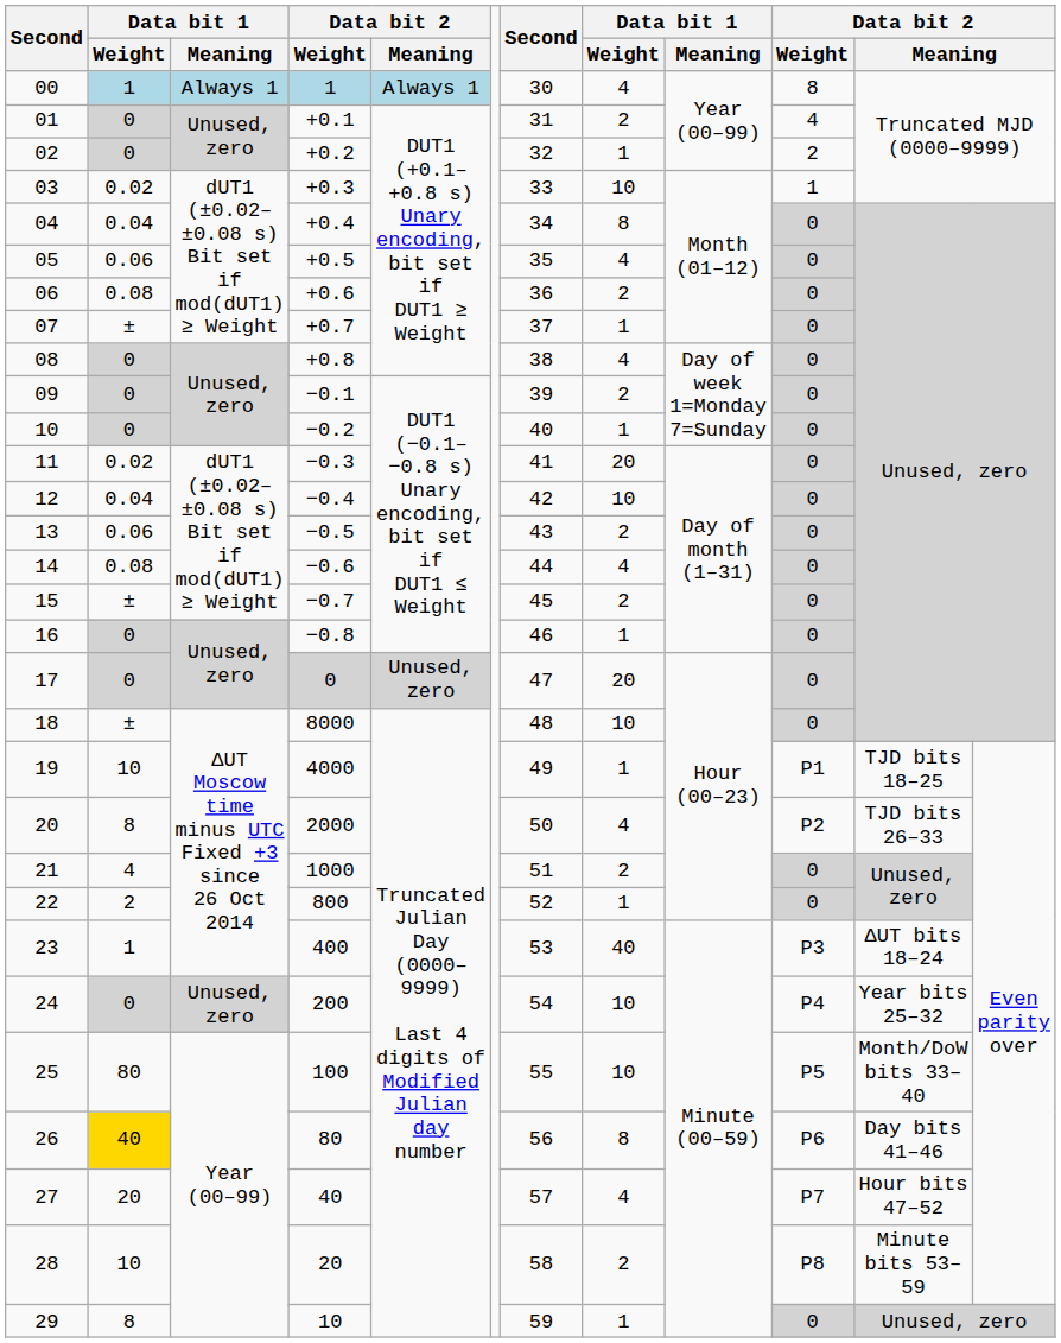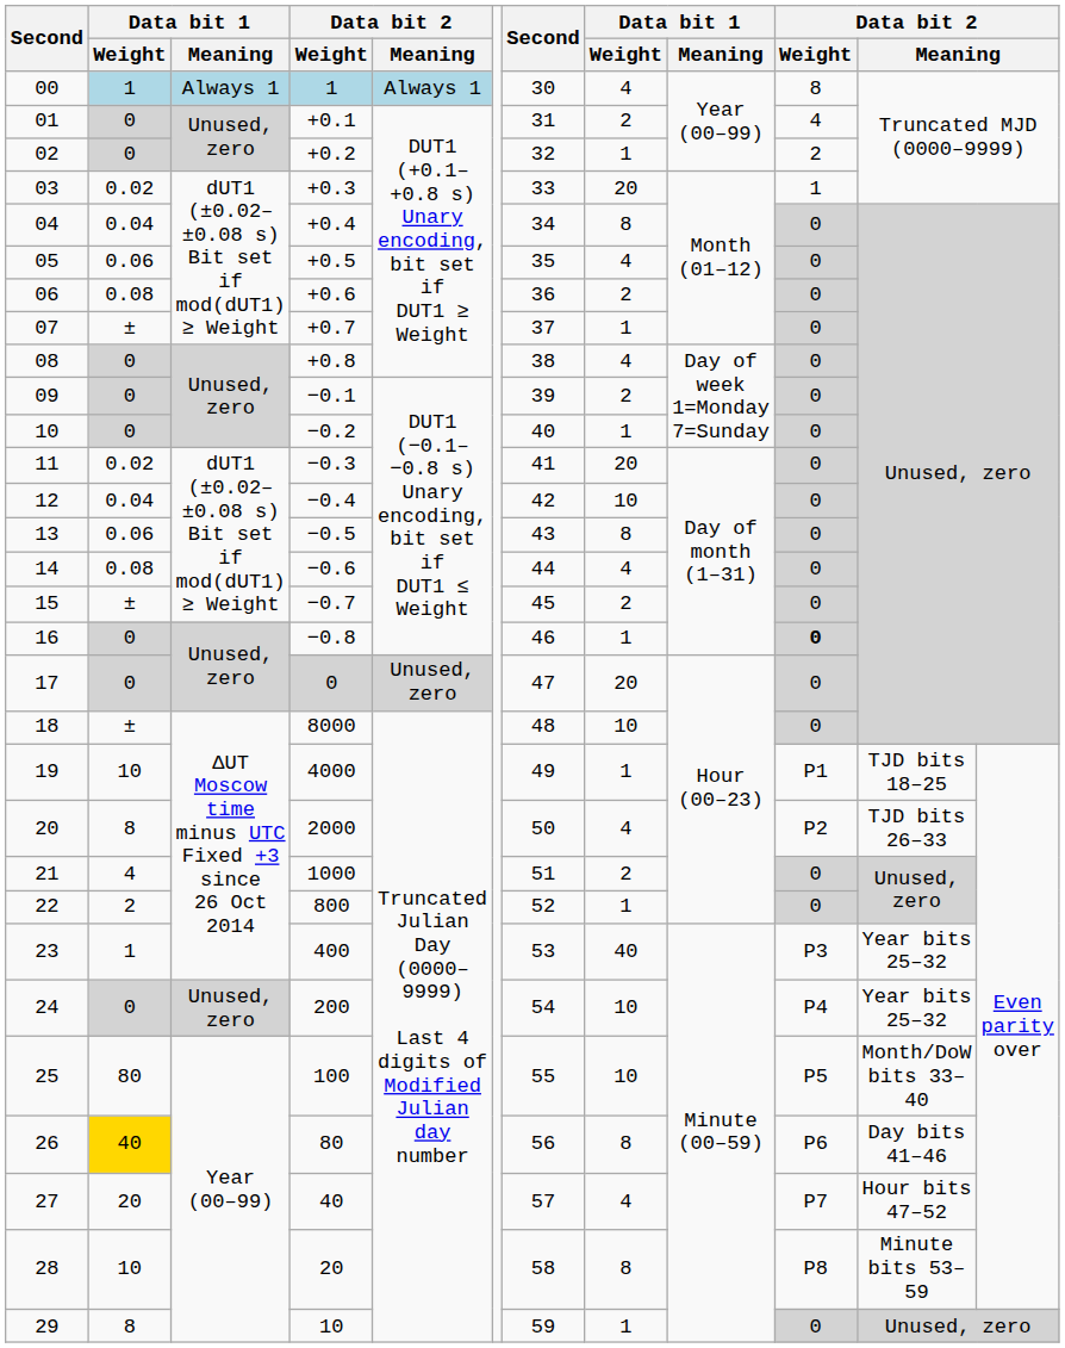 <table class="wikitable" style="text-align:center">
 <tr>
 <th rowspan=2>Second</th>
 <th colspan=2>Data bit 1</th>
 <th colspan=2>Data bit 2</th>
 <td rowspan=32></td>
 <th rowspan=2>Second</th>
 <th colspan=2>Data bit 1</th>
 <th colspan=3>Data bit 2</th>
 </tr>
 <tr>
 <th>Weight</th>
 <th>Meaning</th>
 <th>Weight</th>
 <th>Meaning</th>
 <th>Weight</th>
 <th>Meaning</th>
 <th>Weight</th>
 <th colspan=2>Meaning</th>
 </tr>
 <tr>
 <td>00</td>
 <td style="background:lightblue;">1</td>
 <td style="background:lightblue;">Always 1</td>
 <td style="background:lightblue;">1</td>
 <td style="background:lightblue;">Always 1</td>
 <td>30</td>
 <td>4</td>
 <td rowspan=3>Year<br>(00–99)</td>
 <td>8</td>
 <td rowspan=4 colspan=2>Truncated MJD<br>(0000–9999)</td>
 </tr>
 <tr>
 <td>01</td>
 <td style="background:lightgrey;">0</td>
 <td style="background:lightgrey;" rowspan="2">Unused, zero</td>
 <td>+0.1</td>
 <td rowspan=8>DUT1<br>(+0.1–+0.8 s)<br><a href='#'>Unary encoding</a>,<br>bit set if<br>DUT1 ≥ Weight</td>
 <td>31</td>
 <td>2</td>
 <td>4</td>
 </tr>
 <tr>
 <td>02</td>
 <td style="background:lightgrey;">0</td>
 <td>+0.2</td>
 <td>32</td>
 <td>1</td>
 <td>2</td>
 </tr>
 <tr>
 <td>03</td>
 <td>0.02</td>
 <td rowspan=5>dUT1<br>(±0.02–±0.08 s)<br>Bit set if<br>mod(dUT1) ≥ Weight</td>
 <td>+0.3</td>
 <td>33</td>
-<td>10</td>
+<td>20</td>
 <td rowspan=5>Month<br>(01–12)</td>
 <td>1</td>
 </tr>
 <tr>
 <td>04</td>
 <td>0.04</td>
 <td>+0.4</td>
 <td>34</td>
 <td>8</td>
 <td style="background:lightgrey;">0</td>
 <td style="background:lightgrey;" rowspan="15" colspan="2">Unused, zero</td>
 </tr>
 <tr>
 <td>05</td>
 <td>0.06</td>
 <td>+0.5</td>
 <td>35</td>
 <td>4</td>
 <td style="background:lightgrey;">0</td>
 </tr>
 <tr>
 <td>06</td>
 <td>0.08</td>
 <td>+0.6</td>
 <td>36</td>
 <td>2</td>
 <td style="background:lightgrey;">0</td>
 </tr>
 <tr>
 <td>07</td>
 <td>±</td>
 <td>+0.7</td>
 <td>37</td>
 <td>1</td>
 <td style="background:lightgrey;">0</td>
 </tr>
 <tr>
 <td>08</td>
 <td style="background:lightgrey;">0</td>
 <td style="background:lightgrey;" rowspan="3">Unused, zero</td>
 <td>+0.8</td>
 <td>38</td>
 <td>4</td>
 <td rowspan=3>Day of week<br>1=Monday<br>7=Sunday</td>
 <td style="background:lightgrey;">0</td>
 </tr>
 <tr>
 <td>09</td>
 <td style="background:lightgrey;">0</td>
 <td>−0.1</td>
 <td rowspan=8>DUT1<br>(−0.1–−0.8 s)<br>Unary encoding,<br>bit set if<br>DUT1 ≤ Weight</td>
 <td>39</td>
 <td>2</td>
 <td style="background:lightgrey;">0</td>
 </tr>
 <tr>
 <td>10</td>
 <td style="background:lightgrey;">0</td>
 <td>−0.2</td>
 <td>40</td>
 <td>1</td>
 <td style="background:lightgrey;">0</td>
 </tr>
 <tr>
 <td>11</td>
 <td>0.02</td>
 <td rowspan=5>dUT1<br>(±0.02–±0.08 s)<br>Bit set if<br>mod(dUT1) ≥ Weight<br></td>
 <td>−0.3</td>
 <td>41</td>
 <td>20</td>
 <td rowspan=6>Day of month<br>(1–31)</td>
 <td style="background:lightgrey;">0</td>
 </tr>
 <tr>
 <td>12</td>
 <td>0.04</td>
 <td>−0.4</td>
 <td>42</td>
 <td>10</td>
 <td style="background:lightgrey;">0</td>
 </tr>
 <tr>
 <td>13</td>
 <td>0.06</td>
 <td>−0.5</td>
 <td>43</td>
-<td>2</td>
+<td>8</td>
 <td style="background:lightgrey;">0</td>
 </tr>
 <tr>
 <td>14</td>
 <td>0.08</td>
 <td>−0.6</td>
 <td>44</td>
 <td>4</td>
 <td style="background:lightgrey;">0</td>
 </tr>
 <tr>
 <td>15</td>
 <td>±</td>
 <td>−0.7</td>
 <td>45</td>
 <td>2</td>
 <td style="background:lightgrey;">0</td>
 </tr>
 <tr>
 <td>16</td>
 <td style="background:lightgrey;">0</td>
 <td style="background:lightgrey;" rowspan="2">Unused, zero</td>
 <td>−0.8</td>
 <td>46</td>
 <td>1</td>
-<td style="background:lightgrey;">0</td>
+<td style="background:lightgrey;"><strong>0</strong></td>
 </tr>
 <tr>
 <td>17</td>
 <td style="background:lightgrey;">0</td>
 <td style="background:lightgrey;">0</td>
 <td style="background:lightgrey;">Unused, zero</td>
 <td>47</td>
 <td>20</td>
 <td rowspan=6>Hour<br>(00–23)</td>
 <td style="background:lightgrey;">0</td>
 </tr>
 <tr>
 <td>18</td>
 <td>±</td>
 <td rowspan=6>ΔUT<br><a href='#'>Moscow time</a><br>minus <a href='#'>UTC</a><br>Fixed <a href='#'>+3</a> since<br>26 Oct 2014</td>
 <td>8000</td>
 <td rowspan=12>Truncated<br>Julian Day<br>(0000–9999)<br><br>Last 4 digits of<br><a href='#'>Modified Julian<br>day</a> number</td>
 <td>48</td>
 <td>10</td>
 <td style="background:lightgrey;">0</td>
 </tr>
 <tr>
 <td>19</td>
 <td>10</td>
 <td>4000</td>
 <td>49</td>
 <td>1</td>
 <td>P1</td>
 <td>TJD bits 18–25</td>
 <td rowspan=10><a href='#'>Even<br>parity</a><br>over</td>
 </tr>
 <tr>
 <td>20</td>
 <td>8</td>
 <td>2000</td>
 <td>50</td>
 <td>4</td>
 <td>P2</td>
 <td>TJD bits 26–33</td>
 </tr>
 <tr>
 <td>21</td>
 <td>4</td>
 <td>1000</td>
 <td>51</td>
 <td>2</td>
 <td style="background:lightgrey;">0</td>
 <td style="background:lightgrey;" rowspan="2">Unused, zero</td>
 </tr>
 <tr>
 <td>22</td>
 <td>2</td>
 <td>800</td>
 <td>52</td>
 <td>1</td>
 <td style="background:lightgrey;">0</td>
 </tr>
 <tr>
 <td>23</td>
 <td>1</td>
 <td>400</td>
 <td>53</td>
 <td>40</td>
 <td rowspan=7>Minute<br>(00–59)</td>
 <td>P3</td>
-<td>ΔUT bits 18–24</td>
+<td>Year bits 25–32</td>
 </tr>
 <tr>
 <td>24</td>
 <td style="background:lightgrey;">0</td>
 <td style="background:lightgrey;">Unused, zero</td>
 <td>200</td>
 <td>54</td>
 <td>10</td>
 <td>P4</td>
 <td>Year bits 25–32</td>
 </tr>
 <tr>
 <td>25</td>
 <td>80</td>
 <td rowspan=5>Year<br>(00–99)</td>
 <td>100</td>
 <td>55</td>
 <td>10</td>
 <td>P5</td>
 <td>Month/DoW bits 33–40</td>
 </tr>
 <tr>
 <td>26</td>
 <td style="background: gold;">40</td>
 <td>80</td>
 <td>56</td>
 <td>8</td>
 <td>P6</td>
 <td>Day bits 41–46</td>
 </tr>
 <tr>
 <td>27</td>
 <td>20</td>
 <td>40</td>
 <td>57</td>
 <td>4</td>
 <td>P7</td>
 <td>Hour bits 47–52</td>
 </tr>
 <tr>
 <td>28</td>
 <td>10</td>
 <td>20</td>
 <td>58</td>
-<td>2</td>
+<td>8</td>
 <td>P8</td>
 <td>Minute bits 53–59</td>
 </tr>
 <tr>
 <td>29</td>
 <td>8</td>
 <td>10</td>
 <td>59</td>
 <td>1</td>
 <td style="background:lightgrey;">0</td>
 <td style="background:lightgrey;" colspan="2">Unused, zero</td>
 </tr>
 </table>
